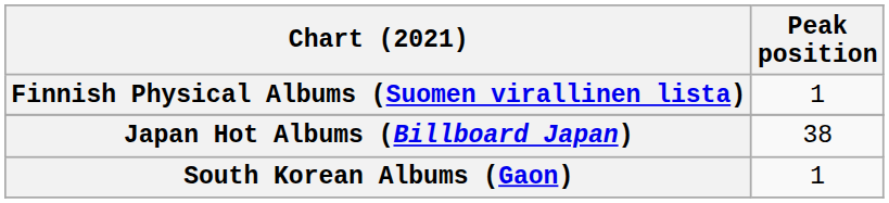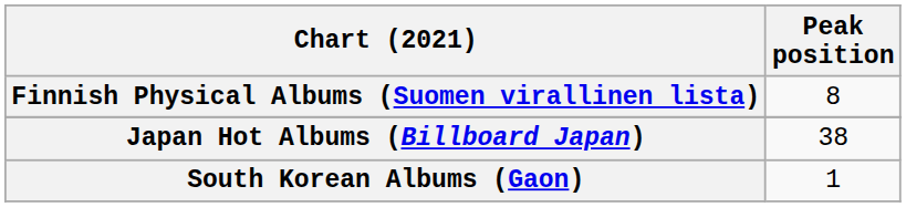 <table class="wikitable sortable plainrowheaders" style="text-align:center;">
 <tr>
 <th scope="col">Chart (2021)</th>
 <th scope="col">Peak<br>position</th>
 </tr>
 <tr>
 <th scope="row">Finnish Physical Albums (<a href='#'>Suomen virallinen lista</a>)</th>
-<td>1</td>
+<td>8</td>
 </tr>
 <tr>
 </tr>
 <tr>
 </tr>
 <tr>
 <th scope="row">Japan Hot Albums (<em><a href='#'>Billboard Japan</a></em>)</th>
 <td>38</td>
 </tr>
 <tr>
 <th scope="row">South Korean Albums (<a href='#'>Gaon</a>)</th>
 <td>1</td>
 </tr>
 </table>
